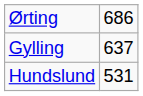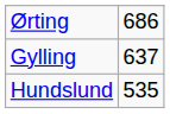 <table class="wikitable" style="float:left; margin-right:1em">
 <tr>
 <td><a href='#'>Ørting</a></td>
 <td align="center">686</td>
 </tr>
 <tr>
 <td><a href='#'>Gylling</a></td>
 <td align="center">637</td>
 </tr>
 <tr>
 <td><a href='#'>Hundslund</a></td>
-<td align="center">531</td>
+<td align="center">535</td>
 </tr>
 </table>
